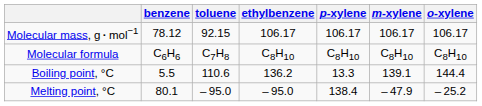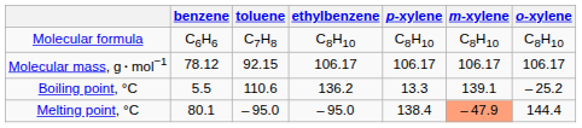 <table class=wikitable align=>
 <tr>
 <th> </th>
 <th><a href='#'>benzene</a></th>
 <th><a href='#'>toluene</a></th>
 <th><a href='#'>ethylbenzene</a></th>
 <th><a href='#'><em>p</em>-xylene</a></th>
 <th><a href='#'><em>m</em>-xylene</a></th>
 <th><a href='#'><em>o</em>-xylene</a></th>
 </tr>
 <tr align=center>
+<td><a href='#'>Molecular formula</a></td>
+<td>C<sub>6</sub>H<sub>6</sub></td>
+<td>C<sub>7</sub>H<sub>8</sub></td>
+<td>C<sub>8</sub>H<sub>10</sub></td>
+<td>C<sub>8</sub>H<sub>10</sub></td>
+<td>C<sub>8</sub>H<sub>10</sub></td>
+<td>C<sub>8</sub>H<sub>10</sub></td>
+</tr>
+<tr align=center>
 <td><a href='#'>Molecular mass</a>, g <strong>·</strong> mol<sup>−1</sup></td>
 <td>78.12</td>
 <td>92.15</td>
 <td>106.17</td>
 <td>106.17</td>
 <td>106.17</td>
 <td>106.17</td>
 </tr>
 <tr align=center>
-<td><a href='#'>Molecular formula</a></td>
-<td>C<sub>6</sub>H<sub>6</sub></td>
-<td>C<sub>7</sub>H<sub>8</sub></td>
-<td>C<sub>8</sub>H<sub>10</sub></td>
-<td>C<sub>8</sub>H<sub>10</sub></td>
-<td>C<sub>8</sub>H<sub>10</sub></td>
-<td>C<sub>8</sub>H<sub>10</sub></td>
-</tr>
-<tr align=center>
 <td><a href='#'>Boiling point</a>, °C</td>
 <td>5.5</td>
 <td>110.6</td>
 <td>136.2</td>
 <td>13.3</td>
 <td>139.1</td>
-<td>144.4</td>
+<td>– 25.2</td>
 </tr>
 <tr align=center>
 <td><a href='#'>Melting point</a>, °C</td>
 <td>80.1</td>
 <td>– 95.0</td>
 <td>– 95.0</td>
 <td>138.4</td>
-<td>– 47.9</td>
-<td>– 25.2</td>
+<td style="background: lightsalmon;">– 47.9</td>
+<td>144.4</td>
 </tr>
 </table>
